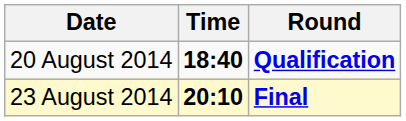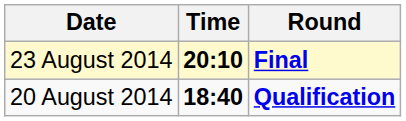 <table class="wikitable">
 <tr>
 <th>Date</th>
 <th>Time</th>
 <th>Round</th>
 </tr>
+<tr style=background:lemonchiffon>
+<td>23 August 2014</td>
+<td><strong>20:10</strong></td>
+<td><strong><a href='#'>Final</a></strong></td>
+</tr>
 <tr>
 <td>20 August 2014</td>
 <td><strong>18:40</strong></td>
 <td><strong><a href='#'>Qualification</a></strong></td>
 </tr>
-<tr style=background:lemonchiffon>
-<td>23 August 2014</td>
-<td><strong>20:10</strong></td>
-<td><strong><a href='#'>Final</a></strong></td>
-</tr>
 </table>
